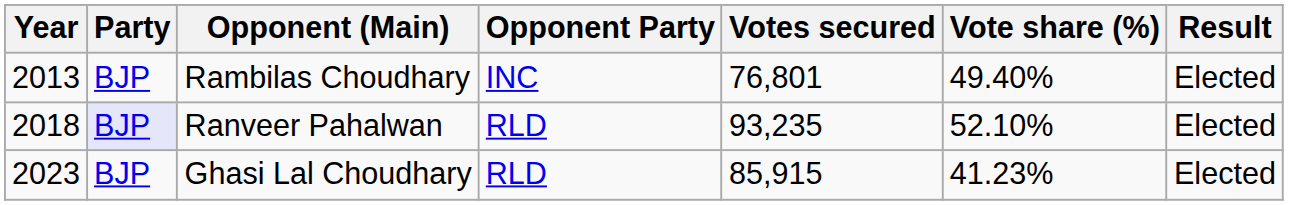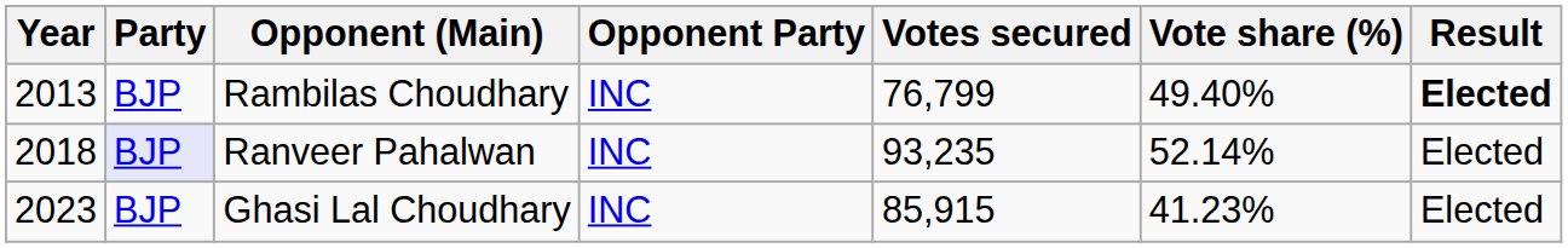 <table class="wikitable">
 <tr>
 <th>Year</th>
 <th>Party</th>
 <th>Opponent (Main)</th>
 <th>Opponent Party</th>
 <th>Votes secured</th>
 <th>Vote share (%)</th>
 <th>Result</th>
 </tr>
 <tr>
 <td>2013</td>
 <td><a href='#'>BJP</a></td>
 <td>Rambilas Choudhary</td>
 <td><a href='#'>INC</a></td>
-<td>76,801</td>
+<td>76,799</td>
 <td>49.40%</td>
-<td>Elected</td>
+<td><strong>Elected</strong></td>
 </tr>
 <tr>
 <td>2018</td>
 <td style="background: lavender;"><a href='#'>BJP</a></td>
 <td>Ranveer Pahalwan</td>
-<td><a href='#'>RLD</a></td>
+<td><a href='#'>INC</a></td>
 <td>93,235</td>
-<td>52.10%</td>
+<td>52.14%</td>
 <td>Elected</td>
 </tr>
 <tr>
 <td>2023</td>
 <td><a href='#'>BJP</a></td>
 <td>Ghasi Lal Choudhary</td>
-<td><a href='#'>RLD</a></td>
+<td><a href='#'>INC</a></td>
 <td>85,915</td>
 <td>41.23%</td>
 <td>Elected</td>
 </tr>
 </table>
